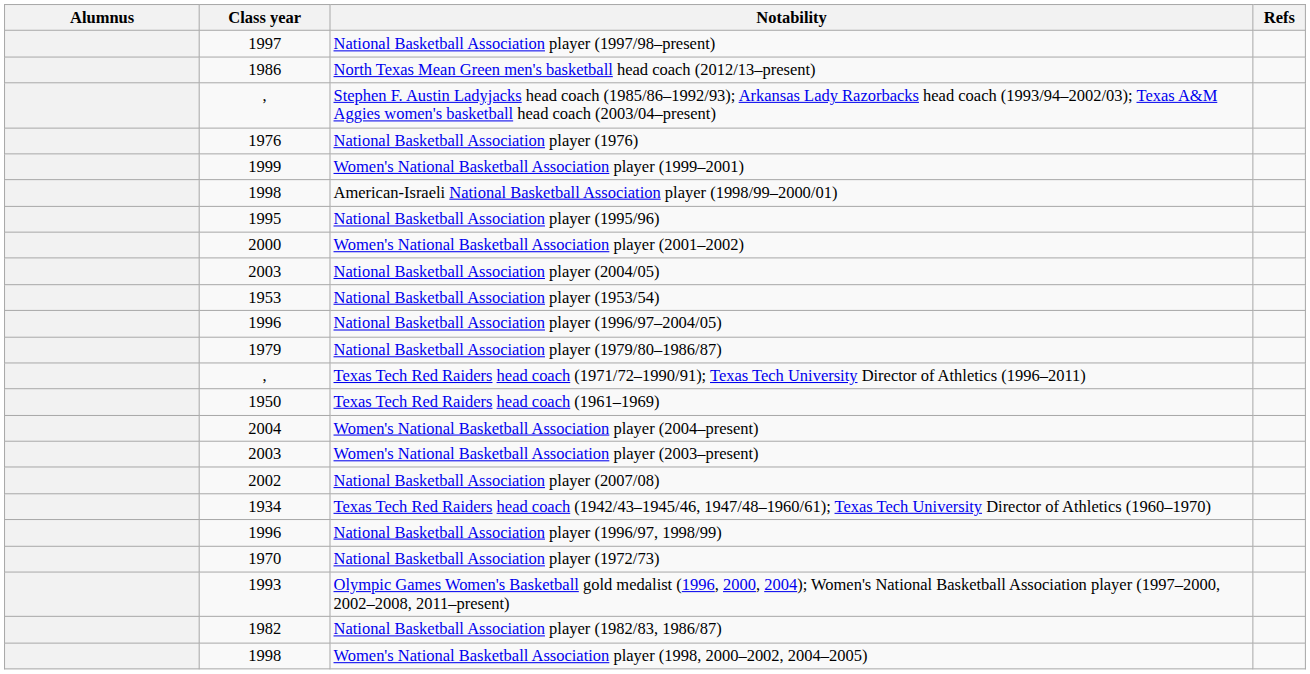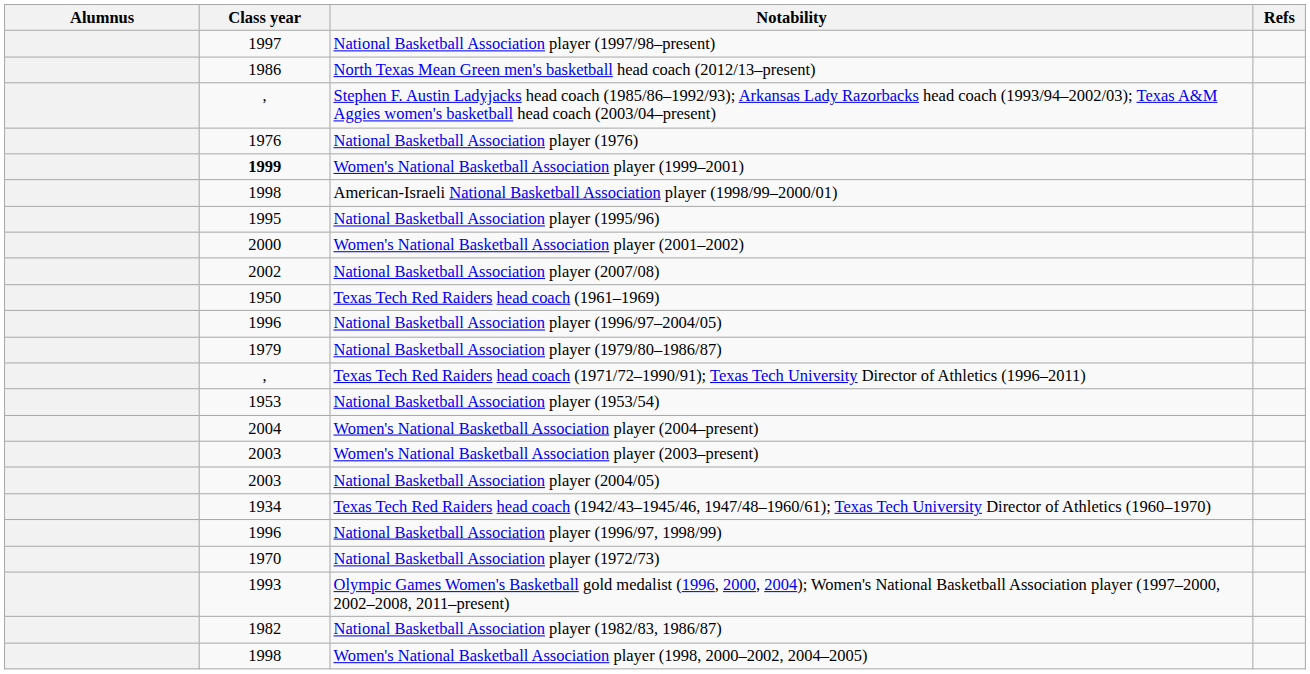 <table class="wikitable plainrowheaders sortable" width=100%>
 <tr valign="top">
 <th scope="col" width="15%">Alumnus</th>
 <th scope="col" width="10%">Class year</th>
 <th scope="col" width="71%" class="unsortable">Notability</th>
 <th scope="col" width="12%" class="unsortable">Refs</th>
 </tr>
 <tr valign="top">
 <th scope="row"></th>
 <td align="center">1997</td>
 <td><a href='#'>National Basketball Association</a> player (1997/98–present)</td>
 <td align="center"></td>
 </tr>
 <tr valign="top">
 <th scope="row"></th>
 <td align="center">1986</td>
 <td><a href='#'>North Texas Mean Green men's basketball</a> head coach (2012/13–present)</td>
 <td align="center"></td>
 </tr>
 <tr valign="top">
 <th scope="row"></th>
 <td align="center">, </td>
 <td><a href='#'>Stephen F. Austin Ladyjacks</a> head coach (1985/86–1992/93); <a href='#'>Arkansas Lady Razorbacks</a> head coach (1993/94–2002/03); <a href='#'>Texas A&M Aggies women's basketball</a> head coach (2003/04–present)</td>
 <td align="center"></td>
 </tr>
 <tr valign="top">
 <th scope="row"></th>
 <td align="center">1976</td>
 <td><a href='#'>National Basketball Association</a> player (1976)</td>
 <td align="center"></td>
 </tr>
 <tr valign="top">
 <th scope="row"></th>
-<td align="center">1999</td>
+<td align="center"><strong>1999</strong></td>
 <td><a href='#'>Women's National Basketball Association</a> player (1999–2001)</td>
 <td align="center"></td>
 </tr>
 <tr valign="top">
 <th scope="row"></th>
 <td align="center">1998</td>
 <td>American-Israeli <a href='#'>National Basketball Association</a> player (1998/99–2000/01)</td>
 <td align="center"></td>
 </tr>
 <tr valign="top">
 <th scope="row"></th>
 <td align="center">1995</td>
 <td><a href='#'>National Basketball Association</a> player (1995/96)</td>
 <td align="center"></td>
 </tr>
 <tr valign="top">
 <th scope="row"></th>
 <td align="center">2000</td>
 <td><a href='#'>Women's National Basketball Association</a> player (2001–2002)</td>
 <td align="center"></td>
 </tr>
 <tr valign="top">
 <th scope="row"></th>
-<td align="center">2003</td>
-<td><a href='#'>National Basketball Association</a> player (2004/05)</td>
+<td align="center">2002</td>
+<td><a href='#'>National Basketball Association</a> player (2007/08)</td>
 <td align="center"></td>
 </tr>
 <tr valign="top">
 <th scope="row"></th>
-<td align="center">1953</td>
-<td><a href='#'>National Basketball Association</a> player (1953/54)</td>
+<td align="center">1950</td>
+<td><a href='#'>Texas Tech Red Raiders</a> <a href='#'>head coach</a> (1961–1969)</td>
 <td align="center"></td>
 </tr>
 <tr valign="top">
 <th scope="row"></th>
 <td align="center">1996</td>
 <td><a href='#'>National Basketball Association</a> player (1996/97–2004/05)</td>
 <td align="center"></td>
 </tr>
 <tr valign="top">
 <th scope="row"></th>
 <td align="center">1979</td>
 <td><a href='#'>National Basketball Association</a> player (1979/80–1986/87)</td>
 <td align="center"></td>
 </tr>
 <tr valign="top">
 <th scope="row"></th>
 <td align="center">, </td>
 <td><a href='#'>Texas Tech Red Raiders</a> <a href='#'>head coach</a> (1971/72–1990/91); <a href='#'>Texas Tech University</a> Director of Athletics (1996–2011)</td>
 <td align="center"></td>
 </tr>
 <tr valign="top">
 <th scope="row"></th>
-<td align="center">1950</td>
-<td><a href='#'>Texas Tech Red Raiders</a> <a href='#'>head coach</a> (1961–1969)</td>
+<td align="center">1953</td>
+<td><a href='#'>National Basketball Association</a> player (1953/54)</td>
 <td align="center"></td>
 </tr>
 <tr valign="top">
 <th scope="row"></th>
 <td align="center">2004</td>
 <td><a href='#'>Women's National Basketball Association</a> player (2004–present)</td>
 <td align="center"></td>
 </tr>
 <tr valign="top">
 <th scope="row"></th>
 <td align="center">2003</td>
 <td><a href='#'>Women's National Basketball Association</a> player (2003–present)</td>
 <td align="center"></td>
 </tr>
 <tr valign="top">
 <th scope="row"></th>
-<td align="center">2002</td>
-<td><a href='#'>National Basketball Association</a> player (2007/08)</td>
+<td align="center">2003</td>
+<td><a href='#'>National Basketball Association</a> player (2004/05)</td>
 <td align="center"></td>
 </tr>
 <tr valign="top">
 <th scope="row"></th>
 <td align="center">1934</td>
 <td><a href='#'>Texas Tech Red Raiders</a> <a href='#'>head coach</a> (1942/43–1945/46, 1947/48–1960/61); <a href='#'>Texas Tech University</a> Director of Athletics (1960–1970)</td>
 <td align="center"></td>
 </tr>
 <tr valign="top">
 <th scope="row"></th>
 <td align="center">1996</td>
 <td><a href='#'>National Basketball Association</a> player (1996/97, 1998/99)</td>
 <td align="center"></td>
 </tr>
 <tr valign="top">
 <th scope="row"></th>
 <td align="center">1970</td>
 <td><a href='#'>National Basketball Association</a> player (1972/73)</td>
 <td align="center"></td>
 </tr>
 <tr valign="top">
 <th scope="row"></th>
 <td align="center">1993</td>
 <td><a href='#'>Olympic Games Women's Basketball</a> gold medalist (<a href='#'>1996</a>, <a href='#'>2000</a>, <a href='#'>2004</a>); Women's National Basketball Association player (1997–2000, 2002–2008, 2011–present)</td>
 <td align="center"></td>
 </tr>
 <tr valign="top">
 <th scope="row"></th>
 <td align="center">1982</td>
 <td><a href='#'>National Basketball Association</a> player (1982/83, 1986/87)</td>
 <td align="center"></td>
 </tr>
 <tr valign="top">
 <th scope="row"></th>
 <td align="center">1998</td>
 <td><a href='#'>Women's National Basketball Association</a> player (1998, 2000–2002, 2004–2005)</td>
 <td align="center"></td>
 </tr>
 </table>
